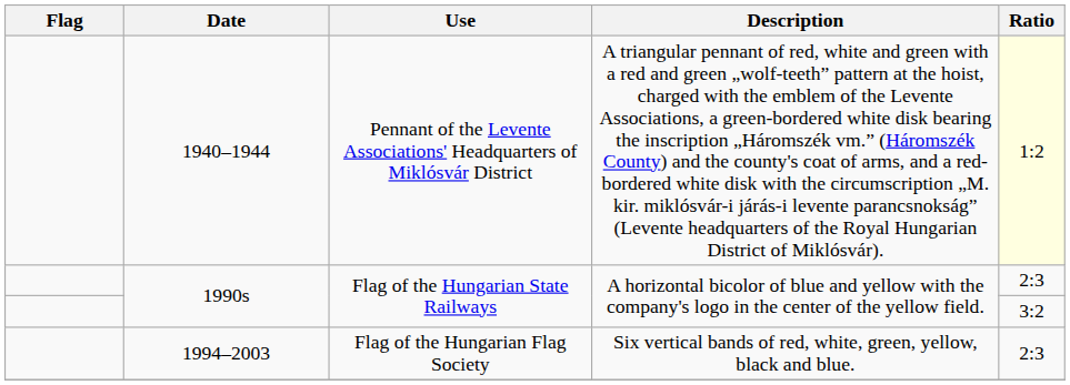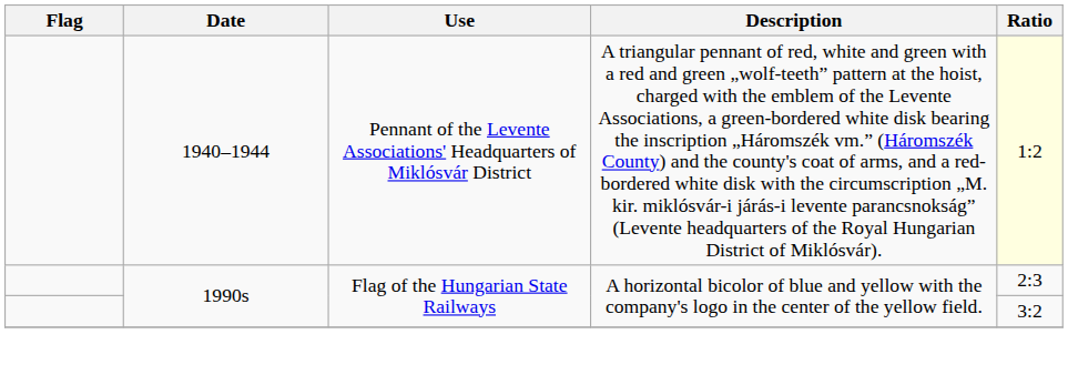 <table class="wikitable" style="text-align:center;">
 <tr>
 <th width="110">Flag</th>
 <th width="200">Date</th>
 <th width="250">Use</th>
 <th width="400">Description</th>
 <th width="50">Ratio</th>
 </tr>
 <tr>
 <td></td>
 <td>1940–1944</td>
 <td>Pennant of the <a href='#'>Levente Associations'</a> Headquarters of <a href='#'>Miklósvár</a> District</td>
 <td>A triangular pennant of red, white and green with a red and green „wolf-teeth” pattern at the hoist, charged with the emblem of the Levente Associations, a green-bordered white disk bearing the inscription „Háromszék vm.” (<a href='#'>Háromszék County</a>) and the county's coat of arms, and a red-bordered white disk with the circumscription „M. kir. miklósvár-i járás-i levente parancsnokság” (Levente headquarters of the Royal Hungarian District of Miklósvár).</td>
 <td style="background: lightyellow;"> 1:2</td>
 </tr>
 <tr>
 <td></td>
 <td rowspan="2">1990s</td>
 <td rowspan="2">Flag of the <a href='#'>Hungarian State Railways</a></td>
 <td rowspan="2">A horizontal bicolor of blue and yellow with the company's logo in the center of the yellow field.</td>
 <td>2:3</td>
 </tr>
 <tr>
 <td></td>
 <td>3:2</td>
 </tr>
 <tr>
-<td></td>
-<td>1994–2003</td>
-<td>Flag of the Hungarian Flag Society</td>
-<td>Six vertical bands of red, white, green, yellow, black and blue.</td>
-<td>2:3</td>
-</tr>
-<tr>
 </tr>
 </table>
